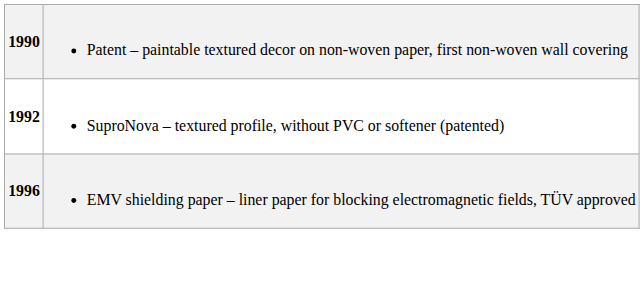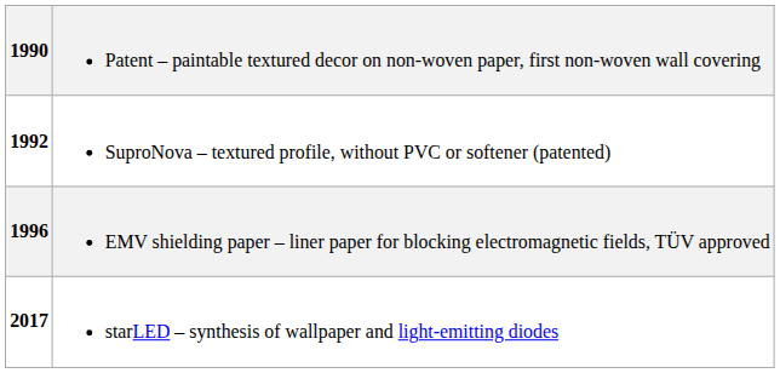 <table class="wikitable">
 <tr bgcolor="#F2F2F2">
 <td><strong>1990</strong></td>
 <td><br><ul><li>Patent – paintable textured decor on non-woven paper, first non-woven wall covering</li></ul></td>
 </tr>
 <tr bgcolor="#FFFFFF">
 <td><strong>1992</strong></td>
 <td><br><ul><li>SuproNova – textured profile, without PVC or softener (patented)</li></ul></td>
 </tr>
 <tr bgcolor="#F2F2F2">
 <td><strong>1996</strong></td>
 <td><br><ul><li>EMV shielding paper – liner paper for blocking electromagnetic fields, TÜV approved</li></ul></td>
 </tr>
+<tr bgcolor="#FFFFFF">
+<td><strong>2017</strong></td>
+<td><br><ul><li>star<a href='#'>LED</a> – synthesis of wallpaper and <a href='#'>light-emitting diodes</a></li></ul></td>
+</tr>
 </table>
